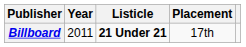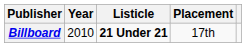 <table class="wikitable plainrowheaders sortable" style="margin-right: 0;">
 <tr>
 <th scope="col">Publisher</th>
 <th scope="col">Year</th>
 <th scope="col">Listicle</th>
 <th scope="col">Placement</th>
 <th scope="col" class="unsortable"></th>
 </tr>
 <tr>
 <th scope="row"><em><a href='#'>Billboard</a></em></th>
-<td>2011</td>
+<td>2010</td>
 <td><strong>21 Under 21</strong></td>
 <td style="text-align:center;">17th</td>
 <td style="text-align:center;"></td>
 </tr>
 </table>
